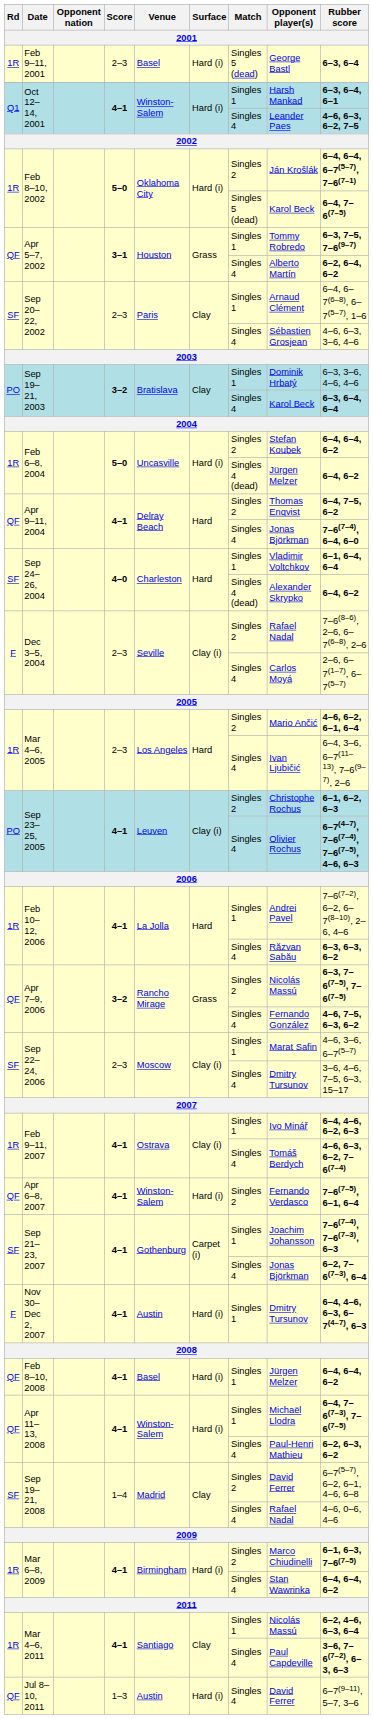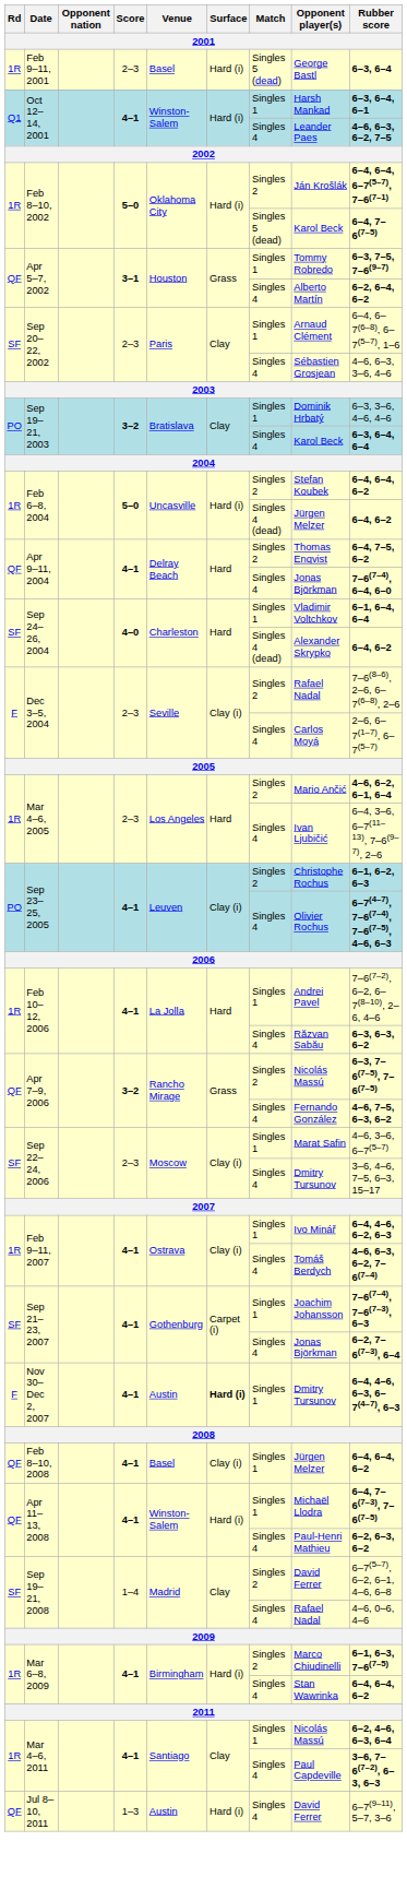 <table class="sortable wikitable" style=font-size:97%>
 <tr>
 <th>Rd</th>
 <th>Date</th>
 <th>Opponent nation</th>
 <th>Score</th>
 <th>Venue</th>
 <th>Surface</th>
 <th>Match</th>
 <th>Opponent player(s)</th>
 <th class="unsortable">Rubber score</th>
 </tr>
 <tr class="sortbottom">
 <th colspan=9><a href='#'>2001</a></th>
 </tr>
 <tr bgcolor="#FFFFCC">
 <td align="center"><a href='#'>1R</a></td>
 <td>Feb 9–11, 2001</td>
 <td></td>
 <td align="center">2–3</td>
 <td><a href='#'>Basel</a></td>
 <td>Hard (i)</td>
 <td>Singles 5 (<a href='#'>dead</a>)</td>
 <td><a href='#'>George Bastl</a></td>
 <td><strong>6–3, 6–4</strong></td>
 </tr>
 <tr bgcolor="#B0E0E6">
 <td rowspan=2 align="center"><a href='#'>Q1</a></td>
 <td rowspan=2>Oct 12–14, 2001</td>
 <td rowspan=2></td>
 <td rowspan=2 align="center"><strong>4–1</strong></td>
 <td rowspan=2><a href='#'>Winston-Salem</a></td>
 <td rowspan=2>Hard (i)</td>
 <td>Singles 1</td>
 <td><a href='#'>Harsh Mankad</a></td>
 <td><strong>6–3, 6–4, 6–1</strong></td>
 </tr>
 <tr bgcolor="#B0E0E6">
 <td>Singles 4</td>
 <td><a href='#'>Leander Paes</a></td>
 <td><strong>4–6, 6–3, 6–2, 7–5</strong></td>
 </tr>
 <tr class="sortbottom">
 <th colspan=9><a href='#'>2002</a></th>
 </tr>
 <tr bgcolor="#FFFFCC">
 <td rowspan=2 align="center"><a href='#'>1R</a></td>
 <td rowspan=2>Feb 8–10, 2002</td>
 <td rowspan=2></td>
 <td rowspan=2 align="center"><strong>5–0</strong></td>
 <td rowspan=2><a href='#'>Oklahoma City</a></td>
 <td rowspan=2>Hard (i)</td>
 <td>Singles 2</td>
 <td><a href='#'>Ján Krošlák</a></td>
 <td><strong>6–4, 6–4, 6–7<sup>(5–7)</sup>, 7–6<sup>(7–1)</sup></strong></td>
 </tr>
 <tr bgcolor="#FFFFCC">
 <td>Singles 5 (dead)</td>
 <td><a href='#'>Karol Beck</a></td>
 <td><strong>6–4, 7–6<sup>(7–5)</sup></strong></td>
 </tr>
 <tr bgcolor="#FFFFCC">
 <td rowspan=2 align="center"><a href='#'>QF</a></td>
 <td rowspan=2>Apr 5–7, 2002</td>
 <td rowspan=2></td>
 <td rowspan=2 align="center"><strong>3–1</strong></td>
 <td rowspan=2><a href='#'>Houston</a></td>
 <td rowspan=2>Grass</td>
 <td>Singles 1</td>
 <td><a href='#'>Tommy Robredo</a></td>
 <td><strong>6–3, 7–5, 7–6<sup>(9–7)</sup></strong></td>
 </tr>
 <tr bgcolor="#FFFFCC">
 <td>Singles 4</td>
 <td><a href='#'>Alberto Martín</a></td>
 <td><strong>6–2, 6–4, 6–2</strong></td>
 </tr>
 <tr bgcolor="#FFFFCC">
 <td rowspan=2 align="center"><a href='#'>SF</a></td>
 <td rowspan=2>Sep 20–22, 2002</td>
 <td rowspan=2></td>
 <td rowspan=2 align="center">2–3</td>
 <td rowspan=2><a href='#'>Paris</a></td>
 <td rowspan=2>Clay</td>
 <td>Singles 1</td>
 <td><a href='#'>Arnaud Clément</a></td>
 <td>6–4, 6–7<sup>(6–8)</sup>, 6–7<sup>(5–7)</sup>, 1–6</td>
 </tr>
 <tr bgcolor="#FFFFCC">
 <td>Singles 4</td>
 <td><a href='#'>Sébastien Grosjean</a></td>
 <td>4–6, 6–3, 3–6, 4–6</td>
 </tr>
 <tr class="sortbottom">
 <th colspan=9><a href='#'>2003</a></th>
 </tr>
 <tr bgcolor="#B0E0E6">
 <td rowspan=2 align="center"><a href='#'>PO</a></td>
 <td rowspan=2>Sep 19–21, 2003</td>
 <td rowspan=2></td>
 <td rowspan=2 align="center"><strong>3–2</strong></td>
 <td rowspan=2><a href='#'>Bratislava</a></td>
 <td rowspan=2>Clay</td>
 <td>Singles 1</td>
 <td><a href='#'>Dominik Hrbatý</a></td>
 <td>6–3, 3–6, 4–6, 4–6</td>
 </tr>
 <tr bgcolor="#B0E0E6">
 <td>Singles 4</td>
 <td><a href='#'>Karol Beck</a></td>
 <td><strong>6–3, 6–4, 6–4</strong></td>
 </tr>
 <tr class="sortbottom">
 <th colspan=9><a href='#'>2004</a></th>
 </tr>
 <tr bgcolor="#FFFFCC">
 <td rowspan=2 align="center"><a href='#'>1R</a></td>
 <td rowspan=2>Feb 6–8, 2004</td>
 <td rowspan=2></td>
 <td rowspan=2 align="center"><strong>5–0</strong></td>
 <td rowspan=2><a href='#'>Uncasville</a></td>
 <td rowspan=2>Hard (i)</td>
 <td>Singles 2</td>
 <td><a href='#'>Stefan Koubek</a></td>
 <td><strong>6–4, 6–4, 6–2</strong></td>
 </tr>
 <tr bgcolor="#FFFFCC">
 <td>Singles 4 (dead)</td>
 <td><a href='#'>Jürgen Melzer</a></td>
 <td><strong>6–4, 6–2</strong></td>
 </tr>
 <tr bgcolor="#FFFFCC">
 <td rowspan=2 align="center"><a href='#'>QF</a></td>
 <td rowspan=2>Apr 9–11, 2004</td>
 <td rowspan=2></td>
 <td rowspan=2 align="center"><strong>4–1</strong></td>
 <td rowspan=2><a href='#'>Delray Beach</a></td>
 <td rowspan=2>Hard</td>
 <td>Singles 2</td>
 <td><a href='#'>Thomas Enqvist</a></td>
 <td><strong>6–4, 7–5, 6–2</strong></td>
 </tr>
 <tr bgcolor="#FFFFCC">
 <td>Singles 4</td>
 <td><a href='#'>Jonas Björkman</a></td>
 <td><strong>7–6<sup>(7–4)</sup>, 6–4, 6–0</strong></td>
 </tr>
 <tr bgcolor="#FFFFCC">
 <td rowspan=2 align="center"><a href='#'>SF</a></td>
 <td rowspan=2>Sep 24–26, 2004</td>
 <td rowspan=2></td>
 <td rowspan=2 align="center"><strong>4–0</strong></td>
 <td rowspan=2><a href='#'>Charleston</a></td>
 <td rowspan=2>Hard</td>
 <td>Singles 1</td>
 <td><a href='#'>Vladimir Voltchkov</a></td>
 <td><strong>6–1, 6–4, 6–4</strong></td>
 </tr>
 <tr bgcolor="#FFFFCC">
 <td>Singles 4 (dead)</td>
 <td><a href='#'>Alexander Skrypko</a></td>
 <td><strong>6–4, 6–2</strong></td>
 </tr>
 <tr bgcolor="#FFFFCC">
 <td rowspan=2 align="center"><a href='#'>F</a></td>
 <td rowspan=2>Dec 3–5, 2004</td>
 <td rowspan=2></td>
 <td rowspan=2 align="center">2–3</td>
 <td rowspan=2><a href='#'>Seville</a></td>
 <td rowspan=2>Clay (i)</td>
 <td>Singles 2</td>
 <td><a href='#'>Rafael Nadal</a></td>
 <td>7–6<sup>(8–6)</sup>, 2–6, 6–7<sup>(6–8)</sup>, 2–6</td>
 </tr>
 <tr bgcolor="#FFFFCC">
 <td>Singles 4</td>
 <td><a href='#'>Carlos Moyá</a></td>
 <td>2–6, 6–7<sup>(1–7)</sup>, 6–7<sup>(5–7)</sup></td>
 </tr>
 <tr class="sortbottom">
 <th colspan=9><a href='#'>2005</a></th>
 </tr>
 <tr bgcolor="#FFFFCC">
 <td rowspan=2 align="center"><a href='#'>1R</a></td>
 <td rowspan=2>Mar 4–6, 2005</td>
 <td rowspan=2></td>
 <td rowspan=2 align="center">2–3</td>
 <td rowspan=2><a href='#'>Los Angeles</a></td>
 <td rowspan=2>Hard</td>
 <td>Singles 2</td>
 <td><a href='#'>Mario Ančić</a></td>
 <td><strong>4–6, 6–2, 6–1, 6–4</strong></td>
 </tr>
 <tr bgcolor="#FFFFCC">
 <td>Singles 4</td>
 <td><a href='#'>Ivan Ljubičić</a></td>
 <td>6–4, 3–6, 6–7<sup>(11–13)</sup>, 7–6<sup>(9–7)</sup>, 2–6</td>
 </tr>
 <tr bgcolor="#B0E0E6">
 <td rowspan=2 align="center"><a href='#'>PO</a></td>
 <td rowspan=2>Sep 23–25, 2005</td>
 <td rowspan=2></td>
 <td rowspan=2 align="center"><strong>4–1</strong></td>
 <td rowspan=2><a href='#'>Leuven</a></td>
 <td rowspan=2>Clay (i)</td>
 <td>Singles 2</td>
 <td><a href='#'>Christophe Rochus</a></td>
 <td><strong>6–1, 6–2, 6–3</strong></td>
 </tr>
 <tr bgcolor="#B0E0E6">
 <td>Singles 4</td>
 <td><a href='#'>Olivier Rochus</a></td>
 <td><strong>6–7<sup>(4–7)</sup>, 7–6<sup>(7–4)</sup>, 7–6<sup>(7–5)</sup>, 4–6, 6–3</strong></td>
 </tr>
 <tr class="sortbottom">
 <th colspan=9><a href='#'>2006</a></th>
 </tr>
 <tr bgcolor="#FFFFCC">
 <td rowspan=2 align="center"><a href='#'>1R</a></td>
 <td rowspan=2>Feb 10–12, 2006</td>
 <td rowspan=2></td>
 <td rowspan=2 align="center"><strong>4–1</strong></td>
 <td rowspan=2><a href='#'>La Jolla</a></td>
 <td rowspan=2>Hard</td>
 <td>Singles 1</td>
 <td><a href='#'>Andrei Pavel</a></td>
 <td>7–6<sup>(7–2)</sup>, 6–2, 6–7<sup>(8–10)</sup>, 2–6, 4–6</td>
 </tr>
 <tr bgcolor="#FFFFCC">
 <td>Singles 4</td>
 <td><a href='#'>Răzvan Sabău</a></td>
 <td><strong>6–3, 6–3, 6–2</strong></td>
 </tr>
 <tr bgcolor="#FFFFCC">
 <td rowspan=2 align="center"><a href='#'>QF</a></td>
 <td rowspan=2>Apr 7–9, 2006</td>
 <td rowspan=2></td>
 <td rowspan=2 align="center"><strong>3–2</strong></td>
 <td rowspan=2><a href='#'>Rancho Mirage</a></td>
 <td rowspan=2>Grass</td>
 <td>Singles 2</td>
 <td><a href='#'>Nicolás Massú</a></td>
 <td><strong>6–3, 7–6<sup>(7–5)</sup>, 7–6<sup>(7–5)</sup></strong></td>
 </tr>
 <tr bgcolor="#FFFFCC">
 <td>Singles 4</td>
 <td><a href='#'>Fernando González</a></td>
 <td><strong>4–6, 7–5, 6–3, 6–2</strong></td>
 </tr>
 <tr bgcolor="#FFFFCC">
 <td rowspan=2 align="center"><a href='#'>SF</a></td>
 <td rowspan=2>Sep 22–24, 2006</td>
 <td rowspan=2></td>
 <td rowspan=2 align="center">2–3</td>
 <td rowspan=2><a href='#'>Moscow</a></td>
 <td rowspan=2>Clay (i)</td>
 <td>Singles 1</td>
 <td><a href='#'>Marat Safin</a></td>
 <td>4–6, 3–6, 6–7<sup>(5–7)</sup></td>
 </tr>
 <tr bgcolor="#FFFFCC">
 <td>Singles 4</td>
 <td><a href='#'>Dmitry Tursunov</a></td>
 <td>3–6, 4–6, 7–5, 6–3, 15–17</td>
 </tr>
 <tr class="sortbottom">
 <th colspan=9><a href='#'>2007</a></th>
 </tr>
 <tr bgcolor="#FFFFCC">
 <td rowspan=2 align="center"><a href='#'>1R</a></td>
 <td rowspan=2>Feb 9–11, 2007</td>
 <td rowspan=2></td>
 <td rowspan=2 align="center"><strong>4–1</strong></td>
 <td rowspan=2><a href='#'>Ostrava</a></td>
 <td rowspan=2>Clay (i)</td>
 <td>Singles 1</td>
 <td><a href='#'>Ivo Minář</a></td>
 <td><strong>6–4, 4–6, 6–2, 6–3</strong></td>
 </tr>
 <tr bgcolor="#FFFFCC">
 <td>Singles 4</td>
 <td><a href='#'>Tomáš Berdych</a></td>
 <td><strong>4–6, 6–3, 6–2, 7–6<sup>(7–4)</sup></strong></td>
 </tr>
 <tr bgcolor="#FFFFCC">
-<td align="center"><a href='#'>QF</a></td>
-<td>Apr 6–8, 2007</td>
-<td></td>
-<td align="center"><strong>4–1</strong></td>
-<td><a href='#'>Winston-Salem</a></td>
-<td>Hard (i)</td>
-<td>Singles 2</td>
-<td><a href='#'>Fernando Verdasco</a></td>
-<td><strong>7–6<sup>(7–5)</sup>, 6–1, 6–4</strong></td>
-</tr>
-<tr bgcolor="#FFFFCC">
 <td rowspan=2 align="center"><a href='#'>SF</a></td>
 <td rowspan=2>Sep 21–23, 2007</td>
 <td rowspan=2></td>
 <td rowspan=2 align="center"><strong>4–1</strong></td>
 <td rowspan=2><a href='#'>Gothenburg</a></td>
 <td rowspan=2>Carpet (i)</td>
 <td>Singles 1</td>
 <td><a href='#'>Joachim Johansson</a></td>
 <td><strong>7–6<sup>(7–4)</sup>, 7–6<sup>(7–3)</sup>, 6–3</strong></td>
 </tr>
 <tr bgcolor="#FFFFCC">
 <td>Singles 4</td>
 <td><a href='#'>Jonas Björkman</a></td>
 <td><strong>6–2, 7–6<sup>(7–3)</sup>, 6–4</strong></td>
 </tr>
 <tr bgcolor="#FFFFCC">
 <td align="center"><a href='#'>F</a></td>
 <td>Nov 30–Dec 2, 2007</td>
 <td></td>
 <td align="center"><strong>4–1</strong></td>
 <td><a href='#'>Austin</a></td>
-<td>Hard (i)</td>
+<td><strong>Hard (i)</strong></td>
 <td>Singles 1</td>
 <td><a href='#'>Dmitry Tursunov</a></td>
 <td><strong>6–4, 4–6, 6–3, 6–7<sup>(4–7)</sup>, 6–3</strong></td>
 </tr>
 <tr class="sortbottom">
 <th colspan=9><a href='#'>2008</a></th>
 </tr>
 <tr bgcolor="#FFFFCC">
 <td align="center"><a href='#'>QF</a></td>
 <td>Feb 8–10, 2008</td>
 <td></td>
 <td align="center"><strong>4–1</strong></td>
 <td><a href='#'>Basel</a></td>
-<td>Hard (i)</td>
+<td>Clay (i)</td>
 <td>Singles 1</td>
 <td><a href='#'>Jürgen Melzer</a></td>
 <td><strong>6–4, 6–4, 6–2</strong></td>
 </tr>
 <tr bgcolor="#FFFFCC">
 <td rowspan=2 align="center"><a href='#'>QF</a></td>
 <td rowspan=2>Apr 11–13, 2008</td>
 <td rowspan=2></td>
 <td rowspan=2 align="center"><strong>4–1</strong></td>
 <td rowspan=2><a href='#'>Winston-Salem</a></td>
 <td rowspan=2>Hard (i)</td>
 <td>Singles 1</td>
 <td><a href='#'>Michaël Llodra</a></td>
 <td><strong>6–4, 7–6<sup>(7–3)</sup>, 7–6<sup>(7–5)</sup></strong></td>
 </tr>
 <tr bgcolor="#FFFFCC">
 <td>Singles 4</td>
 <td><a href='#'>Paul-Henri Mathieu</a></td>
 <td><strong>6–2, 6–3, 6–2</strong></td>
 </tr>
 <tr bgcolor="#FFFFCC">
 <td rowspan=2 align="center"><a href='#'>SF</a></td>
 <td rowspan=2>Sep 19–21, 2008</td>
 <td rowspan=2></td>
 <td rowspan=2 align="center">1–4</td>
 <td rowspan=2><a href='#'>Madrid</a></td>
 <td rowspan=2>Clay</td>
 <td>Singles 2</td>
 <td><a href='#'>David Ferrer</a></td>
 <td>6–7<sup>(5–7)</sup>, 6–2, 6–1, 4–6, 6–8</td>
 </tr>
 <tr bgcolor="#FFFFCC">
 <td>Singles 4</td>
 <td><a href='#'>Rafael Nadal</a></td>
 <td>4–6, 0–6, 4–6</td>
 </tr>
 <tr class="sortbottom">
 <th colspan=9><a href='#'>2009</a></th>
 </tr>
 <tr bgcolor="#FFFFCC">
 <td rowspan=2 align="center"><a href='#'>1R</a></td>
 <td rowspan=2>Mar 6–8, 2009</td>
 <td rowspan=2></td>
 <td rowspan=2 align="center"><strong>4–1</strong></td>
 <td rowspan=2><a href='#'>Birmingham</a></td>
 <td rowspan=2>Hard (i)</td>
 <td>Singles 2</td>
 <td><a href='#'>Marco Chiudinelli</a></td>
 <td><strong>6–1, 6–3, 7–6<sup>(7–5)</sup></strong></td>
 </tr>
 <tr bgcolor="#FFFFCC">
 <td>Singles 4</td>
 <td><a href='#'>Stan Wawrinka</a></td>
 <td><strong>6–4, 6–4, 6–2</strong></td>
 </tr>
 <tr class="sortbottom">
 <th colspan=9><a href='#'>2011</a></th>
 </tr>
 <tr bgcolor="#FFFFCC">
 <td rowspan=2 align="center"><a href='#'>1R</a></td>
 <td rowspan=2>Mar 4–6, 2011</td>
 <td rowspan=2></td>
 <td rowspan=2 align="center"><strong>4–1</strong></td>
 <td rowspan=2><a href='#'>Santiago</a></td>
 <td rowspan=2>Clay</td>
 <td>Singles 1</td>
 <td><a href='#'>Nicolás Massú</a></td>
 <td><strong>6–2, 4–6, 6–3, 6–4</strong></td>
 </tr>
 <tr bgcolor="#FFFFCC">
 <td>Singles 4</td>
 <td><a href='#'>Paul Capdeville</a></td>
 <td><strong>3–6, 7–6<sup>(7–2)</sup>, 6–3, 6–3</strong></td>
 </tr>
 <tr bgcolor="#FFFFCC">
 <td align="center"><a href='#'>QF</a></td>
 <td>Jul 8–10, 2011</td>
 <td></td>
 <td align="center">1–3</td>
 <td><a href='#'>Austin</a></td>
 <td>Hard (i)</td>
 <td>Singles 4</td>
 <td><a href='#'>David Ferrer</a></td>
 <td>6–7<sup>(9–11)</sup>, 5–7, 3–6</td>
 </tr>
 </table>
